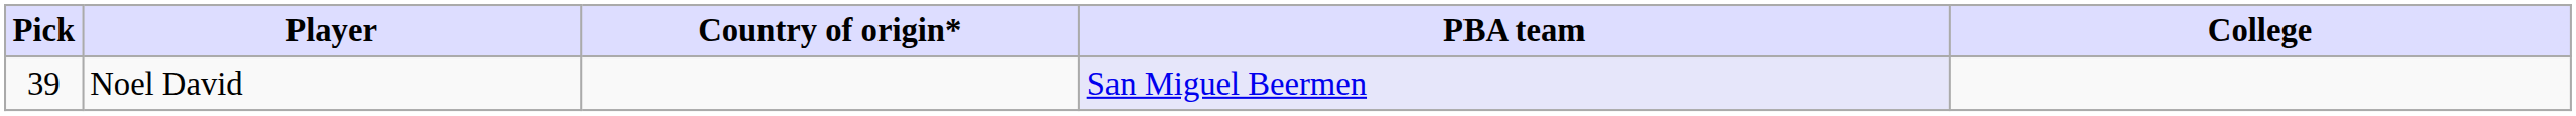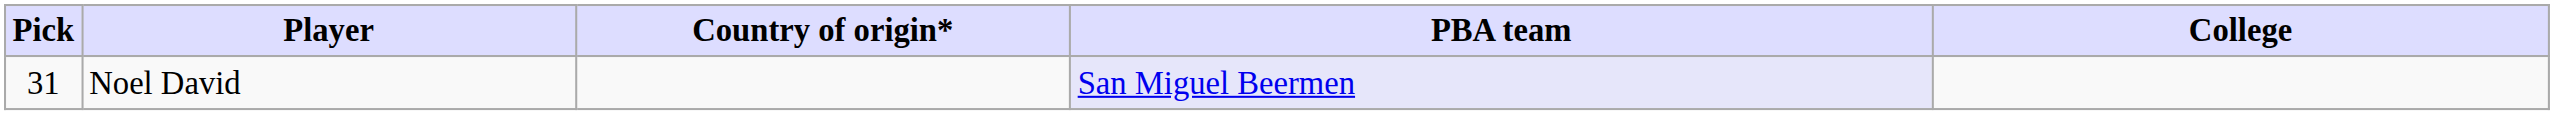 <table class="wikitable">
 <tr>
 <th style="background:#DDDDFF;">Pick</th>
 <th style="background:#DDDDFF;" width="20%">Player</th>
 <th style="background:#DDDDFF;" width="20%">Country of origin*</th>
 <th style="background:#DDDDFF;" width="35%">PBA team</th>
 <th style="background:#DDDDFF;" width="25%">College</th>
 </tr>
 <tr>
-<td align=center>39</td>
+<td align=center>31</td>
 <td>Noel David</td>
 <td></td>
 <td style="background: lavender;"><a href='#'>San Miguel Beermen</a></td>
 <td></td>
 </tr>
 </table>
